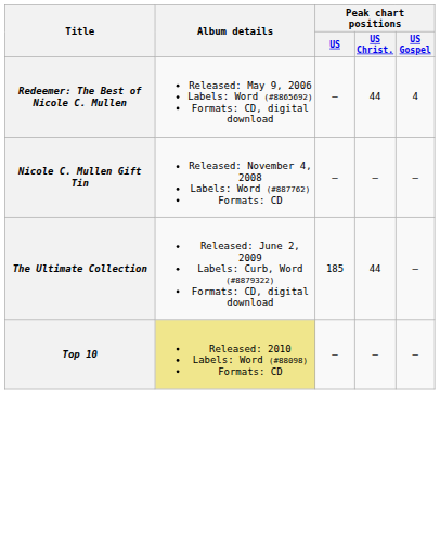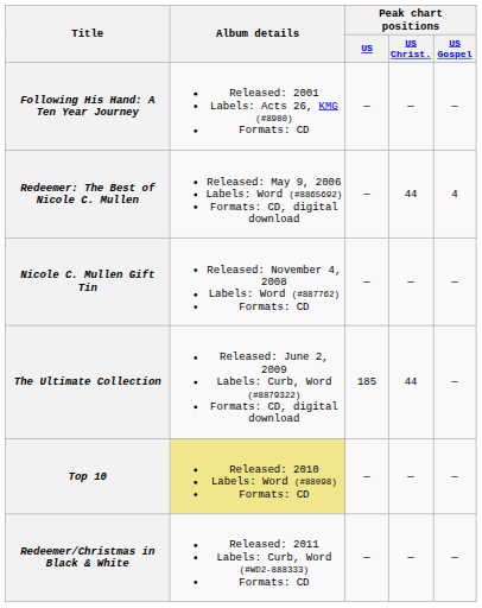 <table class="wikitable plainrowheaders" style="text-align:center;" border="1">
 <tr>
 <th scope="col" rowspan="2" style="width:15em;">Title</th>
 <th scope="col" rowspan="2" style="width:16em;">Album details</th>
 <th scope="col" colspan="3">Peak chart positions</th>
 </tr>
 <tr>
 <th scope="col" style="width:4em;font-size:90%;"><a href='#'>US</a><br></th>
 <th scope="col" style="width:4em;font-size:90%;"><a href='#'>US<br>Christ.</a><br></th>
 <th scope="col" style="width:4em;font-size:90%;"><a href='#'>US<br>Gospel</a><br></th>
+</tr>
+<tr>
+<th scope="row"><em>Following His Hand: A Ten Year Journey</em></th>
+<td><br><ul><li>Released: 2001</li><li>Labels: Acts 26, <a href='#'>KMG</a> <small>(#8980)</small></li><li>Formats: CD</li></ul></td>
+<td>—</td>
+<td>—</td>
+<td>—</td>
 </tr>
 <tr>
 <th scope="row"><em>Redeemer: The Best of Nicole C. Mullen</em></th>
 <td><br><ul><li>Released: May 9, 2006</li><li>Labels: Word <small>(#8865692)</small></li><li>Formats: CD, digital download</li></ul></td>
 <td>—</td>
 <td>44</td>
 <td>4</td>
 </tr>
 <tr>
 <th scope="row"><em>Nicole C. Mullen Gift Tin</em></th>
 <td><br><ul><li>Released:  November 4, 2008</li><li>Labels: Word <small>(#887762)</small></li><li>Formats: CD</li></ul></td>
 <td>—</td>
 <td>—</td>
 <td>—</td>
 </tr>
 <tr>
 <th scope="row"><em>The Ultimate Collection</em></th>
 <td><br><ul><li>Released:   June 2, 2009</li><li>Labels: Curb, Word <small>(#8879322)</small></li><li>Formats: CD, digital download</li></ul></td>
 <td>185</td>
 <td>44</td>
 <td>—</td>
 </tr>
 <tr>
 <th scope="row"><em>Top 10</em></th>
 <td style="background: khaki;"><br><ul><li>Released: 2010</li><li>Labels: Word <small>(#88098)</small></li><li>Formats: CD</li></ul></td>
 <td>—</td>
 <td>—</td>
 <td>—</td>
 </tr>
+<tr>
+<th scope="row"><em>Redeemer/Christmas in Black & White</em></th>
+<td><br><ul><li>Released: 2011</li><li>Labels: Curb, Word <small>(#WD2-888333)</small></li><li>Formats: CD</li></ul></td>
+<td>—</td>
+<td>—</td>
+<td>—</td>
+</tr>
 </table>
